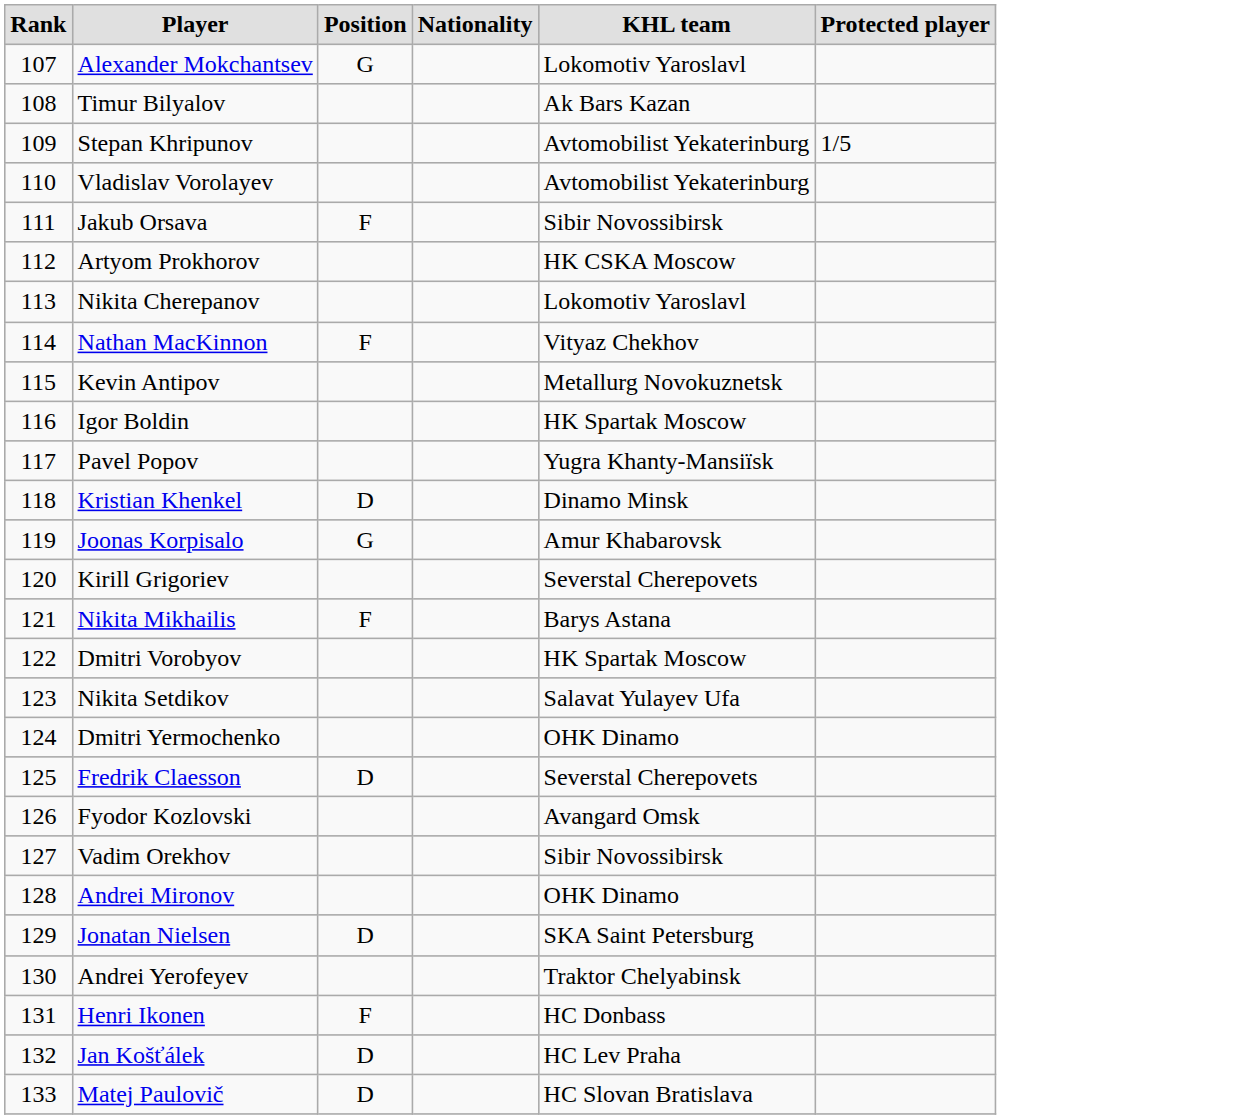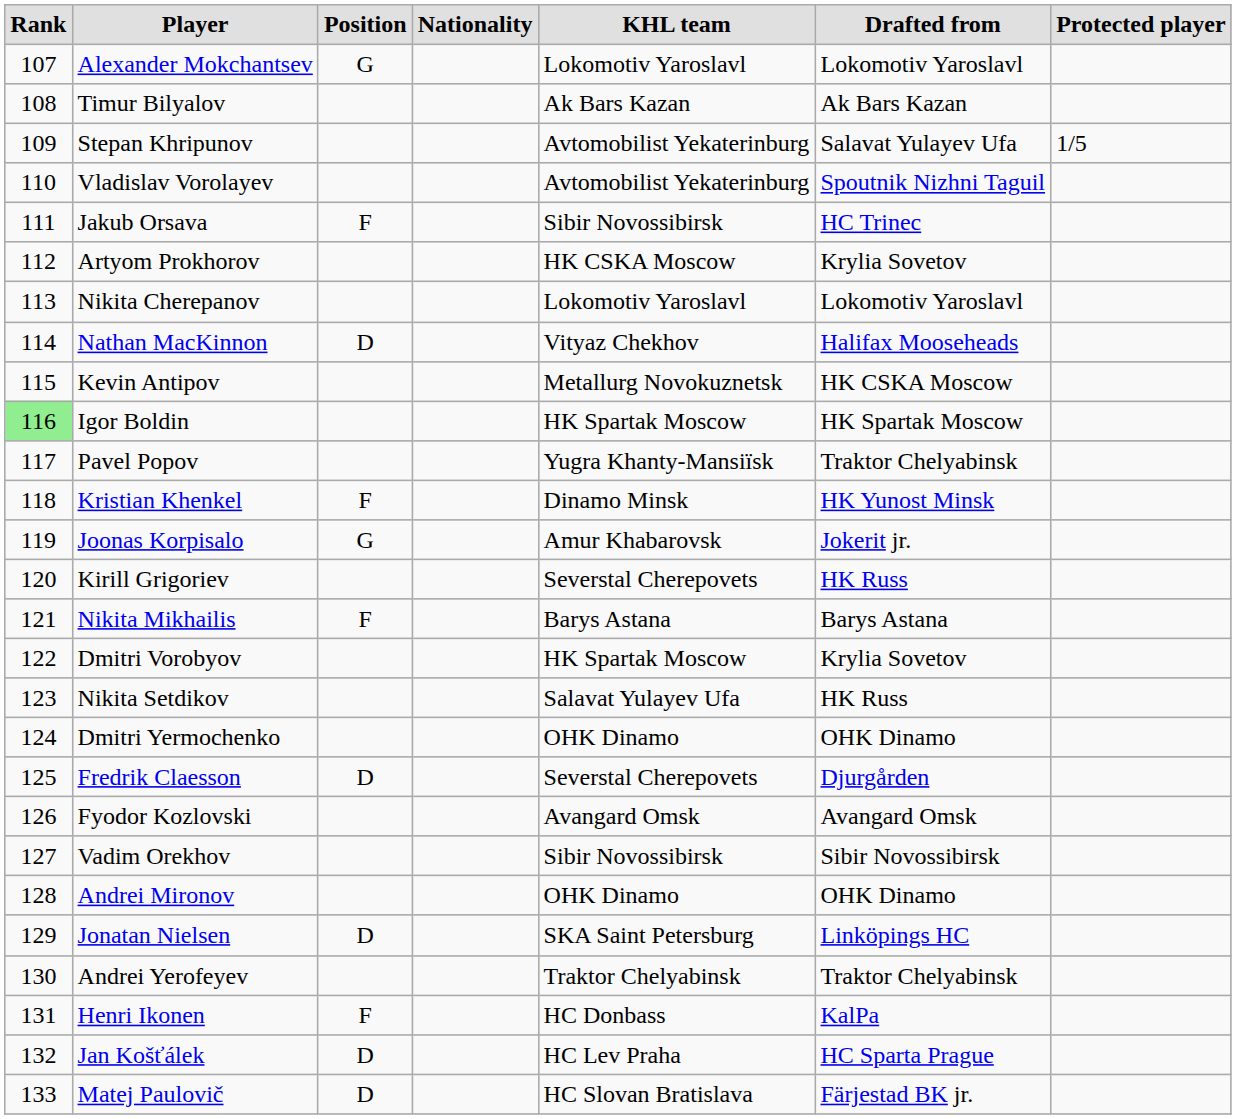 <table style="font-size: 95%; text-align: left;" class="wikitable alternance">
 <tr>
 <th scope="col" style="background: #e0e0e0;">Rank</th>
 <th scope="col" style="background: #e0e0e0;">Player</th>
 <th scope="col" style="background: #e0e0e0;">Position</th>
 <th scope="col" style="background: #e0e0e0;">Nationality</th>
 <th scope="col" style="background: #e0e0e0;">KHL team</th>
+<th scope="col" style="background: #e0e0e0;">Drafted from</th>
 <th scope="col" style="background: #e0e0e0;">Protected player</th>
 </tr>
 <tr>
 <td align="center">107</td>
 <td><a href='#'>Alexander Mokchantsev</a></td>
 <td align="center">G</td>
 <td></td>
+<td>Lokomotiv Yaroslavl</td>
 <td>Lokomotiv Yaroslavl</td>
 <td></td>
 </tr>
 <tr>
 <td align="center">108</td>
 <td>Timur Bilyalov</td>
 <td align="center"></td>
 <td></td>
 <td>Ak Bars Kazan</td>
+<td>Ak Bars Kazan</td>
 <td></td>
 </tr>
 <tr>
 <td align="center">109</td>
 <td>Stepan Khripunov</td>
 <td align="center"></td>
 <td></td>
 <td>Avtomobilist Yekaterinburg</td>
+<td>Salavat Yulayev Ufa</td>
 <td>1/5</td>
 </tr>
 <tr>
 <td align="center">110</td>
 <td>Vladislav Vorolayev</td>
 <td align="center"></td>
 <td></td>
 <td>Avtomobilist Yekaterinburg</td>
+<td><a href='#'>Spoutnik Nizhni Taguil</a></td>
 <td></td>
 </tr>
 <tr>
 <td align="center">111</td>
 <td>Jakub Orsava</td>
 <td align="center">F</td>
 <td></td>
 <td>Sibir Novossibirsk</td>
+<td><a href='#'>HC Trinec</a></td>
 <td></td>
 </tr>
 <tr>
 <td align="center">112</td>
 <td>Artyom Prokhorov</td>
 <td align="center"></td>
 <td></td>
 <td>HK CSKA Moscow</td>
+<td>Krylia Sovetov</td>
 <td></td>
 </tr>
 <tr>
 <td align="center">113</td>
 <td>Nikita Cherepanov</td>
 <td align="center"></td>
 <td></td>
 <td>Lokomotiv Yaroslavl</td>
+<td>Lokomotiv Yaroslavl</td>
 <td></td>
 </tr>
 <tr>
 <td align="center">114</td>
 <td><a href='#'>Nathan MacKinnon</a></td>
-<td align="center">F</td>
+<td align="center">D</td>
 <td></td>
 <td>Vityaz Chekhov</td>
+<td><a href='#'>Halifax Mooseheads</a></td>
 <td></td>
 </tr>
 <tr>
 <td align="center">115</td>
 <td>Kevin Antipov</td>
 <td align="center"></td>
 <td></td>
 <td>Metallurg Novokuznetsk</td>
+<td>HK CSKA Moscow</td>
 <td></td>
 </tr>
 <tr>
-<td align="center">116</td>
+<td align="center" style="background: lightgreen;">116</td>
 <td>Igor Boldin</td>
 <td align="center"></td>
 <td></td>
+<td>HK Spartak Moscow</td>
 <td>HK Spartak Moscow</td>
 <td></td>
 </tr>
 <tr>
 <td align="center">117</td>
 <td>Pavel Popov</td>
 <td align="center"></td>
 <td></td>
 <td>Yugra Khanty-Mansiïsk</td>
+<td>Traktor Chelyabinsk</td>
 <td></td>
 </tr>
 <tr>
 <td align="center">118</td>
 <td><a href='#'>Kristian Khenkel</a></td>
-<td align="center">D</td>
+<td align="center">F</td>
 <td></td>
 <td>Dinamo Minsk</td>
+<td><a href='#'>HK Yunost Minsk</a></td>
 <td></td>
 </tr>
 <tr>
 <td align="center">119</td>
 <td><a href='#'>Joonas Korpisalo</a></td>
 <td align="center">G</td>
 <td></td>
 <td>Amur Khabarovsk</td>
+<td><a href='#'>Jokerit</a> jr.</td>
 <td></td>
 </tr>
 <tr>
 <td align="center">120</td>
 <td>Kirill Grigoriev</td>
 <td align="center"></td>
 <td></td>
 <td>Severstal Cherepovets</td>
+<td><a href='#'>HK Russ</a></td>
 <td></td>
 </tr>
 <tr>
 <td align="center">121</td>
 <td><a href='#'>Nikita Mikhailis</a></td>
 <td align="center">F</td>
 <td></td>
+<td>Barys Astana</td>
 <td>Barys Astana</td>
 <td></td>
 </tr>
 <tr>
 <td align="center">122</td>
 <td>Dmitri Vorobyov</td>
 <td align="center"></td>
 <td></td>
 <td>HK Spartak Moscow</td>
+<td>Krylia Sovetov</td>
 <td></td>
 </tr>
 <tr>
 <td align="center">123</td>
 <td>Nikita Setdikov</td>
 <td align="center"></td>
 <td></td>
 <td>Salavat Yulayev Ufa</td>
+<td>HK Russ</td>
 <td></td>
 </tr>
 <tr>
 <td align="center">124</td>
 <td>Dmitri Yermochenko</td>
 <td align="center"></td>
 <td></td>
+<td>OHK Dinamo</td>
 <td>OHK Dinamo</td>
 <td></td>
 </tr>
 <tr>
 <td align="center">125</td>
 <td><a href='#'>Fredrik Claesson</a></td>
 <td align="center">D</td>
 <td></td>
 <td>Severstal Cherepovets</td>
+<td><a href='#'>Djurgården</a></td>
 <td></td>
 </tr>
 <tr>
 <td align="center">126</td>
 <td>Fyodor Kozlovski</td>
 <td align="center"></td>
 <td></td>
+<td>Avangard Omsk</td>
 <td>Avangard Omsk</td>
 <td></td>
 </tr>
 <tr>
 <td align="center">127</td>
 <td>Vadim Orekhov</td>
 <td align="center"></td>
 <td></td>
 <td>Sibir Novossibirsk</td>
+<td>Sibir Novossibirsk</td>
 <td></td>
 </tr>
 <tr>
 <td align="center">128</td>
 <td><a href='#'>Andrei Mironov</a></td>
 <td align="center"></td>
 <td></td>
+<td>OHK Dinamo</td>
 <td>OHK Dinamo</td>
 <td></td>
 </tr>
 <tr>
 <td align="center">129</td>
 <td><a href='#'>Jonatan Nielsen</a></td>
 <td align="center">D</td>
 <td></td>
 <td>SKA Saint Petersburg</td>
+<td><a href='#'>Linköpings HC</a></td>
 <td></td>
 </tr>
 <tr>
 <td align="center">130</td>
 <td>Andrei Yerofeyev</td>
 <td align="center"></td>
 <td></td>
+<td>Traktor Chelyabinsk</td>
 <td>Traktor Chelyabinsk</td>
 <td></td>
 </tr>
 <tr>
 <td align="center">131</td>
 <td><a href='#'>Henri Ikonen</a></td>
 <td align="center">F</td>
 <td></td>
 <td>HC Donbass</td>
+<td><a href='#'>KalPa</a></td>
 <td></td>
 </tr>
 <tr>
 <td align="center">132</td>
 <td><a href='#'>Jan Košťálek</a></td>
 <td align="center">D</td>
 <td></td>
 <td>HC Lev Praha</td>
+<td><a href='#'>HC Sparta Prague</a></td>
 <td></td>
 </tr>
 <tr>
 <td align="center">133</td>
 <td><a href='#'>Matej Paulovič</a></td>
 <td align="center">D</td>
 <td></td>
 <td>HC Slovan Bratislava</td>
+<td><a href='#'>Färjestad BK</a> jr.</td>
 <td></td>
 </tr>
 </table>
